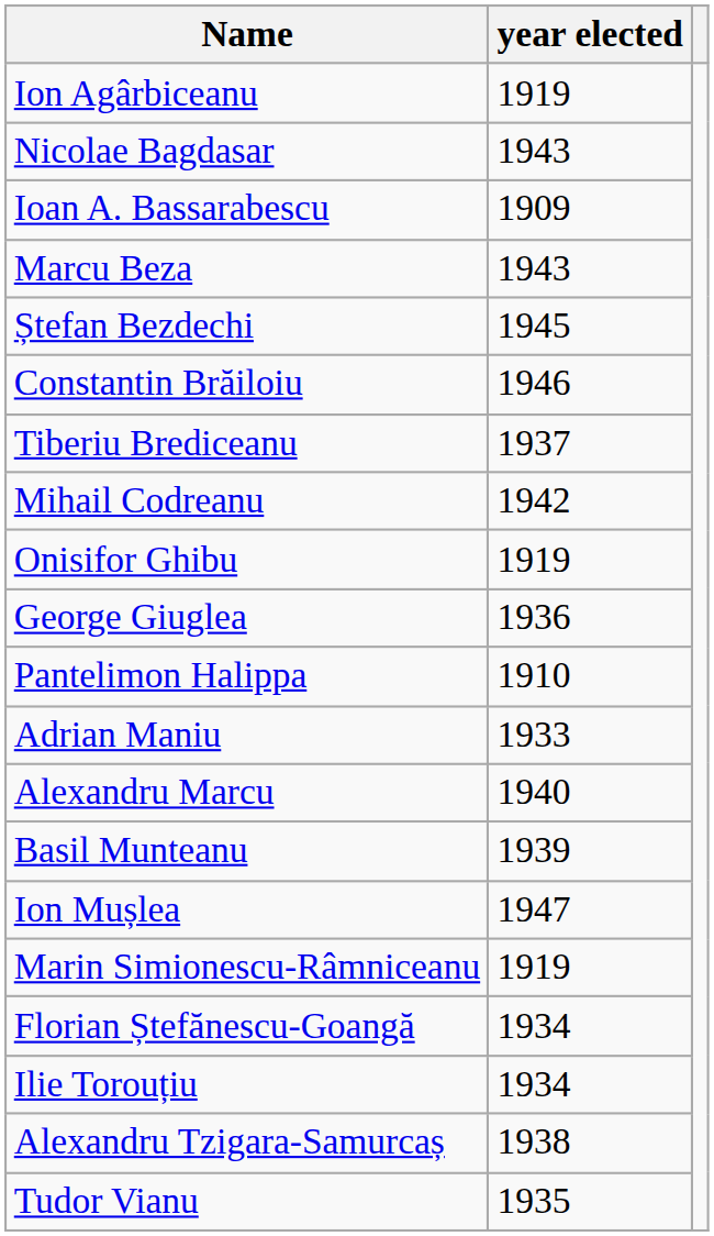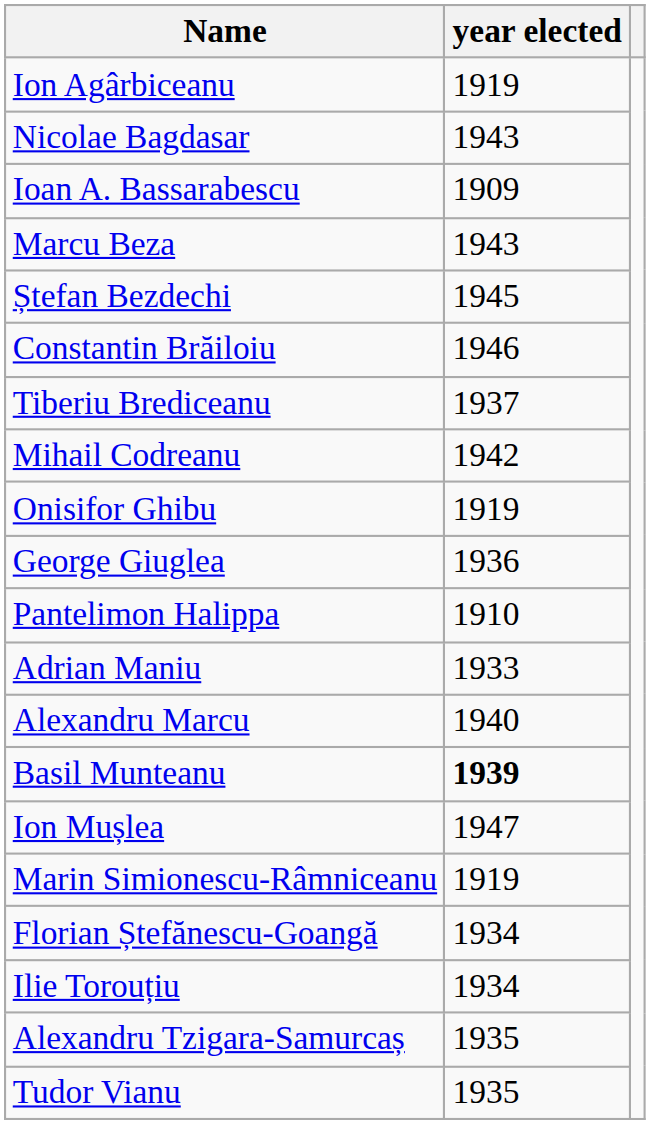 <table class="wikitable sortable">
 <tr>
 <th>Name</th>
 <th class="sortable">year elected</th>
 <th class="unsortable"></th>
 </tr>
 <tr>
 <td><a href='#'>Ion Agârbiceanu</a></td>
 <td>1919</td>
 </tr>
 <tr>
 <td><a href='#'>Nicolae Bagdasar</a></td>
 <td>1943</td>
 </tr>
 <tr>
 <td><a href='#'>Ioan A. Bassarabescu</a></td>
 <td>1909</td>
 </tr>
 <tr>
 <td><a href='#'>Marcu Beza</a></td>
 <td>1943</td>
 </tr>
 <tr>
 <td><a href='#'>Ștefan Bezdechi</a></td>
 <td>1945</td>
 </tr>
 <tr>
 <td><a href='#'>Constantin Brăiloiu</a></td>
 <td>1946</td>
 </tr>
 <tr>
 <td><a href='#'>Tiberiu Brediceanu</a></td>
 <td>1937</td>
 </tr>
 <tr>
 <td><a href='#'>Mihail Codreanu</a></td>
 <td>1942</td>
 </tr>
 <tr>
 <td><a href='#'>Onisifor Ghibu</a></td>
 <td>1919</td>
 </tr>
 <tr>
 <td><a href='#'>George Giuglea</a></td>
 <td>1936</td>
 </tr>
 <tr>
 <td><a href='#'>Pantelimon Halippa</a></td>
 <td>1910</td>
 </tr>
 <tr>
 <td><a href='#'>Adrian Maniu</a></td>
 <td>1933</td>
 </tr>
 <tr>
 <td><a href='#'>Alexandru Marcu</a></td>
 <td>1940</td>
 </tr>
 <tr>
 <td><a href='#'>Basil Munteanu</a></td>
-<td>1939</td>
+<td><strong>1939</strong></td>
 </tr>
 <tr>
 <td><a href='#'>Ion Mușlea</a></td>
 <td>1947</td>
 </tr>
 <tr>
 <td><a href='#'>Marin Simionescu-Râmniceanu</a></td>
 <td>1919</td>
 </tr>
 <tr>
 <td><a href='#'>Florian Ștefănescu-Goangă</a></td>
 <td>1934</td>
 </tr>
 <tr>
 <td><a href='#'>Ilie Torouțiu</a></td>
 <td>1934</td>
 </tr>
 <tr>
 <td><a href='#'>Alexandru Tzigara-Samurcaș</a></td>
-<td>1938</td>
+<td>1935</td>
 </tr>
 <tr>
 <td><a href='#'>Tudor Vianu</a></td>
 <td>1935</td>
 </tr>
 <tr>
 </tr>
 </table>
